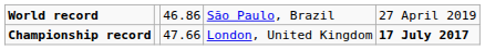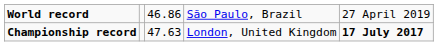 <table class="wikitable">
 <tr>
 <td><strong>World record</strong></td>
 <td></td>
 <td>46.86</td>
 <td><a href='#'>São Paulo</a>, Brazil</td>
 <td>27 April 2019</td>
 </tr>
 <tr>
 <td><strong>Championship record</strong></td>
 <td></td>
-<td>47.66</td>
+<td>47.63</td>
 <td><a href='#'>London</a>, United Kingdom</td>
 <td><strong>17 July 2017</strong></td>
 </tr>
 </table>
